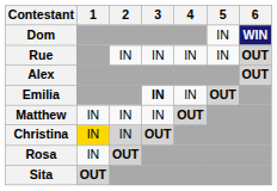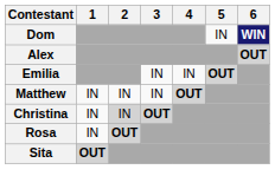 <table class="wikitable" align style="text-align:center" center>
 <tr>
 <th>Contestant</th>
 <th>1</th>
 <th>2</th>
 <th>3</th>
 <th>4</th>
 <th>5</th>
 <th>6</th>
 </tr>
 <tr>
 <th>Dom</th>
 <td colspan=4 style="background:darkgrey;"></td>
 <td>IN</td>
 <td style="background:midnightblue; color:#fff;"><strong>WIN</strong></td>
 </tr>
 <tr>
-<th>Rue</th>
-<td style="background:darkgrey;"></td>
-<td>IN</td>
-<td>IN</td>
-<td>IN</td>
-<td>IN</td>
-<td style="background:lightgrey;"><strong>OUT</strong></td>
-</tr>
-<tr>
 <th>Alex</th>
 <td colspan=5 style="background:darkgrey;"></td>
 <td style="background:lightgrey;"><strong>OUT</strong></td>
 </tr>
 <tr>
 <th>Emilia</th>
 <td colspan=2 style="background:darkgrey;"></td>
-<td><strong>IN</strong></td>
+<td>IN</td>
 <td>IN</td>
 <td style="background:lightgrey;"><strong>OUT</strong></td>
 <td style="background:darkgrey;"></td>
 </tr>
 <tr>
 <th>Matthew</th>
 <td>IN</td>
 <td>IN</td>
 <td>IN</td>
 <td style="background:lightgrey;"><strong>OUT</strong></td>
 <td colspan=2 style="background:darkgrey;"></td>
 </tr>
 <tr>
 <th>Christina</th>
-<td style="background: gold;">IN</td>
+<td>IN</td>
 <td style="background: lightgrey;">IN</td>
 <td style="background:lightgrey;"><strong>OUT</strong></td>
 <td colspan=3 style="background:darkgrey;"></td>
 </tr>
 <tr>
 <th>Rosa</th>
 <td>IN</td>
 <td style="background:lightgrey;"><strong>OUT</strong></td>
 <td colspan=4 style="background:darkgrey;"></td>
 </tr>
 <tr>
 <th>Sita</th>
 <td style="background:lightgrey;"><strong>OUT</strong></td>
 <td colspan=5 style="background:darkgrey;"></td>
 </tr>
 </table>
